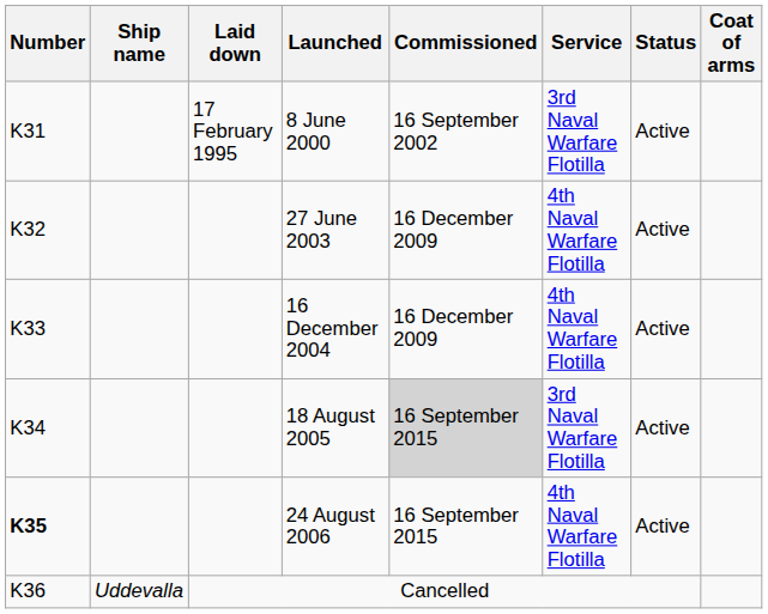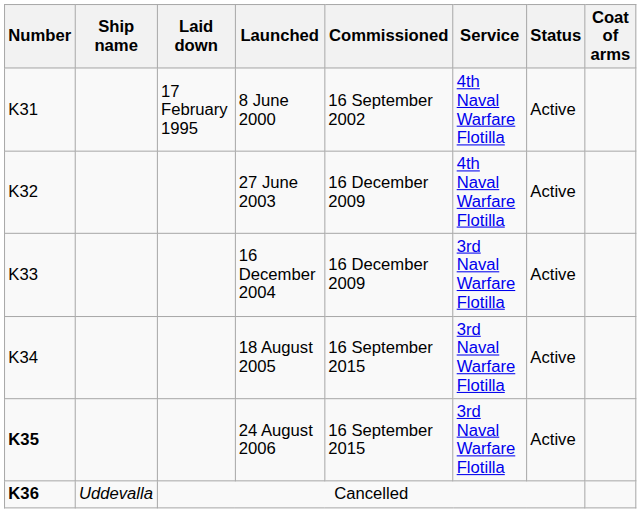 <table class="wikitable">
 <tr>
 <th>Number</th>
 <th>Ship name</th>
 <th>Laid down</th>
 <th>Launched</th>
 <th>Commissioned</th>
 <th>Service</th>
 <th>Status</th>
 <th>Coat of arms</th>
 </tr>
 <tr>
 <td>K31</td>
 <td></td>
 <td>17 February 1995</td>
 <td>8 June 2000</td>
 <td>16 September 2002</td>
-<td><a href='#'>3rd Naval Warfare Flotilla</a></td>
+<td><a href='#'>4th Naval Warfare Flotilla</a></td>
 <td>Active</td>
 <td></td>
 </tr>
 <tr>
 <td>K32</td>
 <td></td>
 <td></td>
 <td>27 June 2003</td>
 <td>16 December 2009</td>
 <td><a href='#'>4th Naval Warfare Flotilla</a></td>
 <td>Active</td>
 <td></td>
 </tr>
 <tr>
 <td>K33</td>
 <td></td>
 <td></td>
 <td>16 December 2004</td>
 <td>16 December 2009</td>
-<td><a href='#'>4th Naval Warfare Flotilla</a></td>
+<td><a href='#'>3rd Naval Warfare Flotilla</a></td>
 <td>Active</td>
 <td></td>
 </tr>
 <tr>
 <td>K34</td>
 <td></td>
 <td></td>
 <td>18 August 2005</td>
-<td style="background: lightgrey;">16 September 2015</td>
+<td>16 September 2015</td>
 <td><a href='#'>3rd Naval Warfare Flotilla</a></td>
 <td>Active</td>
 <td></td>
 </tr>
 <tr>
 <td><strong>K35</strong></td>
 <td></td>
 <td></td>
 <td>24 August 2006</td>
 <td>16 September 2015</td>
-<td><a href='#'>4th Naval Warfare Flotilla</a></td>
+<td><a href='#'>3rd Naval Warfare Flotilla</a></td>
 <td>Active</td>
 <td></td>
 </tr>
 <tr>
-<td>K36</td>
+<td><strong>K36</strong></td>
 <td><em>Uddevalla</em></td>
 <td colspan="5" align="center">Cancelled</td>
 <td></td>
 </tr>
 </table>
